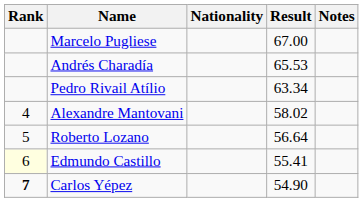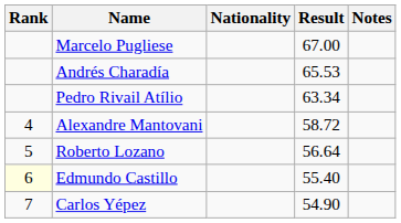 <table class="wikitable sortable" style="text-align:center">
 <tr>
 <th>Rank</th>
 <th>Name</th>
 <th>Nationality</th>
 <th>Result</th>
 <th>Notes</th>
 </tr>
 <tr>
 <td></td>
 <td align=left><a href='#'>Marcelo Pugliese</a></td>
 <td align=left></td>
 <td>67.00</td>
 <td></td>
 </tr>
 <tr>
 <td></td>
 <td align=left><a href='#'>Andrés Charadía</a></td>
 <td align=left></td>
 <td>65.53</td>
 <td></td>
 </tr>
 <tr>
 <td></td>
 <td align=left><a href='#'>Pedro Rivail Atílio</a></td>
 <td align=left></td>
 <td>63.34</td>
 <td></td>
 </tr>
 <tr>
 <td>4</td>
 <td align=left><a href='#'>Alexandre Mantovani</a></td>
 <td align=left></td>
-<td>58.02</td>
+<td>58.72</td>
 <td></td>
 </tr>
 <tr>
 <td>5</td>
 <td align=left><a href='#'>Roberto Lozano</a></td>
 <td align=left></td>
 <td>56.64</td>
 <td></td>
 </tr>
 <tr>
 <td style="background: lightyellow;">6</td>
 <td align=left><a href='#'>Edmundo Castillo</a></td>
 <td align=left></td>
-<td>55.41</td>
+<td>55.40</td>
 <td></td>
 </tr>
 <tr>
-<td><strong>7</strong></td>
+<td>7</td>
 <td align=left><a href='#'>Carlos Yépez</a></td>
 <td align=left></td>
 <td>54.90</td>
 <td></td>
 </tr>
 </table>
